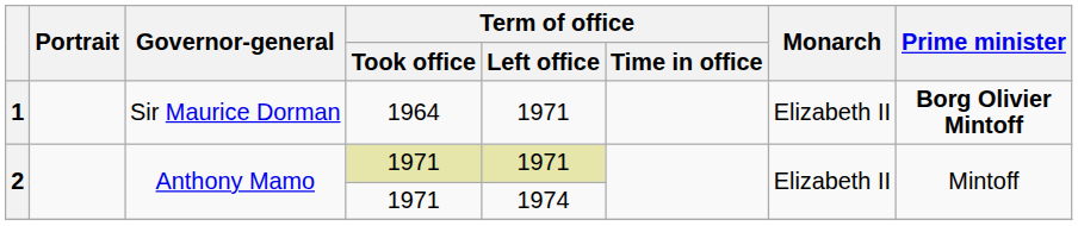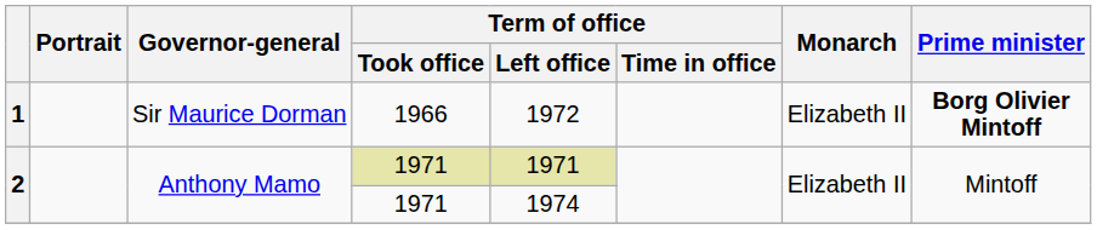 <table class="wikitable" style="text-align:center">
 <tr>
 <th rowspan="2"></th>
 <th rowspan="2">Portrait</th>
 <th rowspan="2">Governor-general<br></th>
 <th colspan="3">Term of office</th>
 <th rowspan="2">Monarch</th>
 <th rowspan="2"><a href='#'>Prime minister</a></th>
 </tr>
 <tr>
 <th>Took office</th>
 <th>Left office</th>
 <th>Time in office</th>
 </tr>
 <tr>
 <th>1</th>
 <td></td>
 <td>Sir <a href='#'>Maurice Dorman</a><br></td>
-<td> 1964</td>
-<td> 1971</td>
+<td> 1966</td>
+<td> 1972</td>
 <td></td>
 <td>Elizabeth II</td>
 <td><strong>Borg Olivier<br>Mintoff</strong></td>
 </tr>
 <tr>
 <th rowspan="2">2</th>
 <td rowspan="2"></td>
 <td rowspan="2" Sir><a href='#'>Anthony Mamo</a><br></td>
 <td style="background:#e6e6aa;"> 1971</td>
 <td style="background:#e6e6aa;"> 1971</td>
 <td rowspan="2"></td>
 <td rowspan="2">Elizabeth II</td>
 <td rowspan="2">Mintoff</td>
 </tr>
 <tr>
 <td> 1971</td>
 <td> 1974</td>
 </tr>
 <tr>
 </tr>
 </table>
